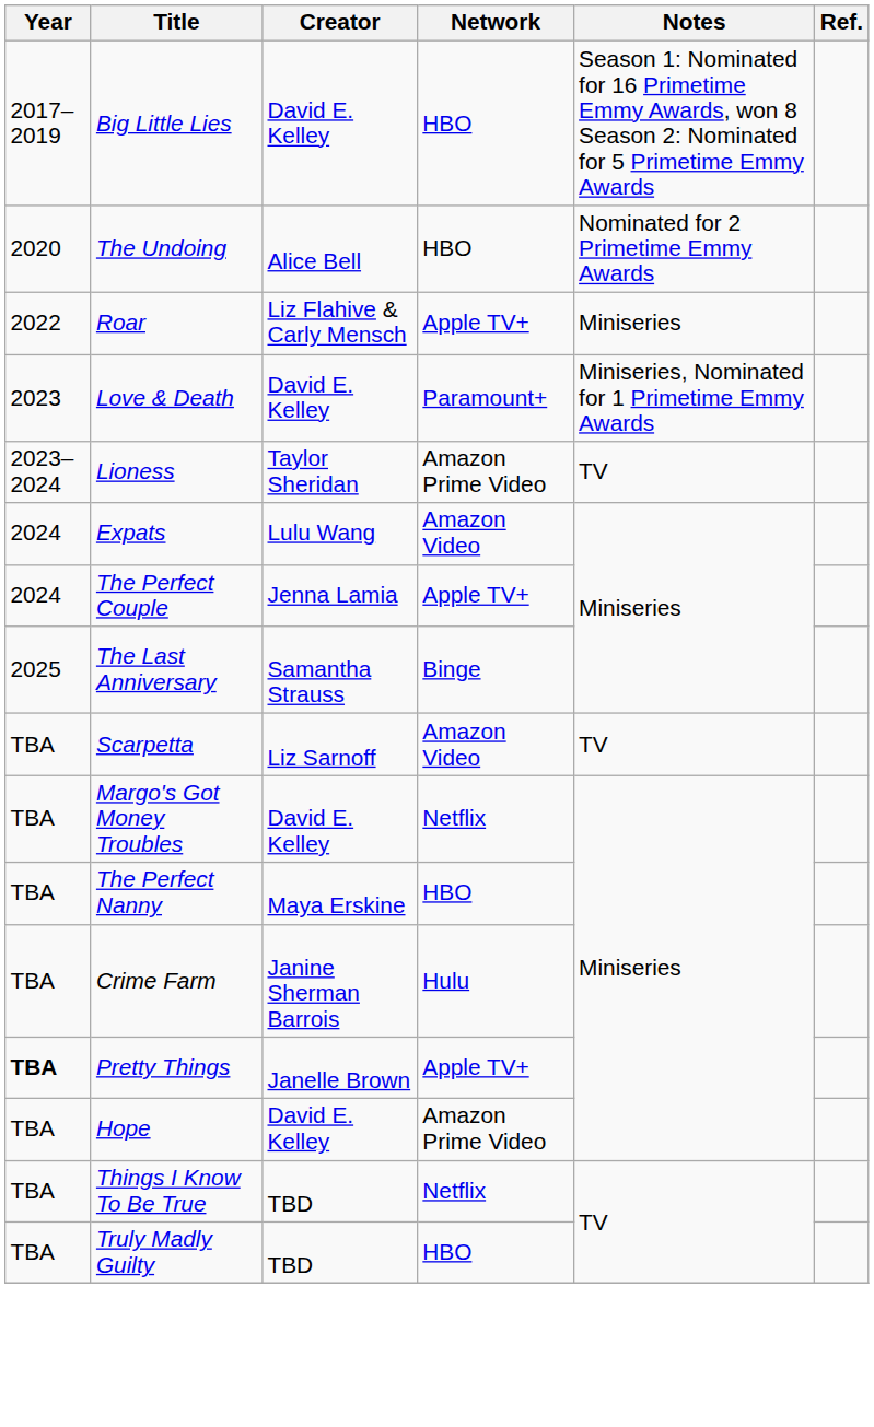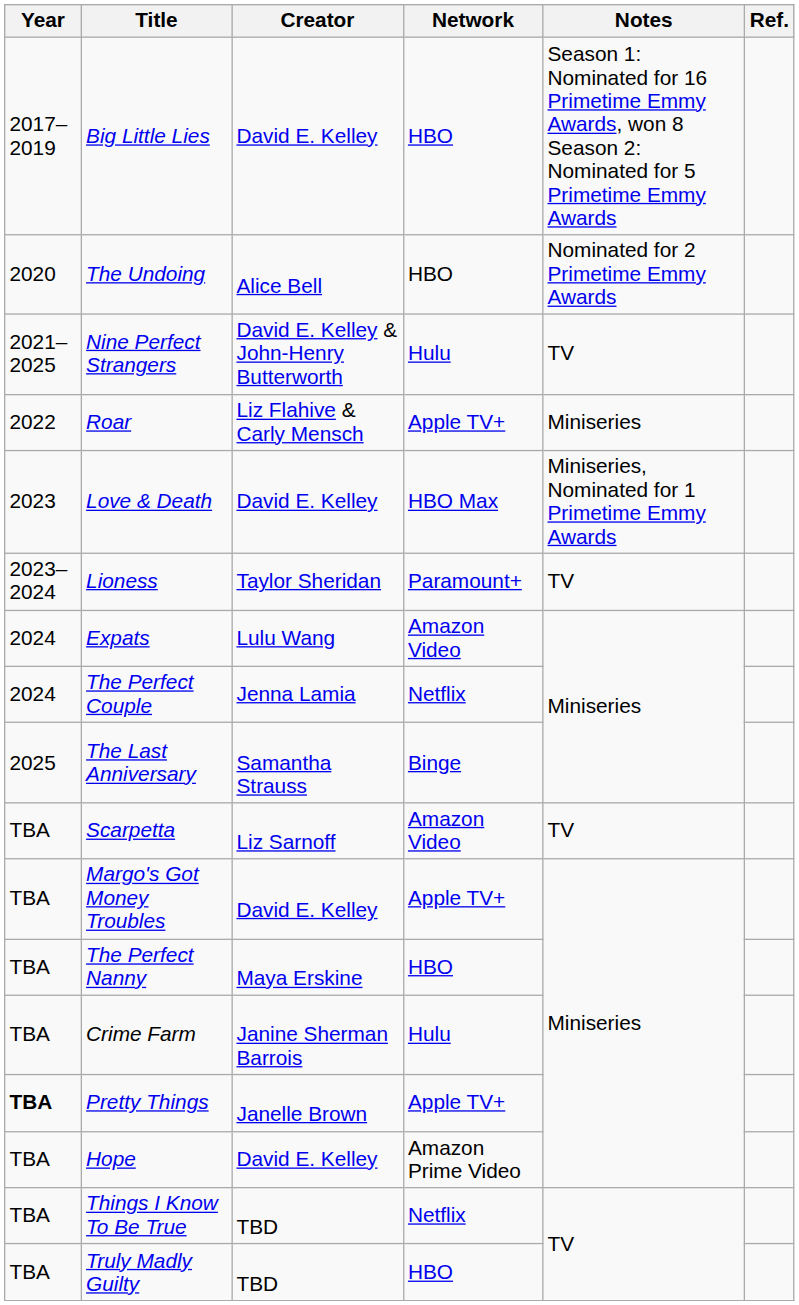 <table class="wikitable">
 <tr style="background:#ccc; text-align:center;">
 <th>Year</th>
 <th>Title</th>
 <th>Creator</th>
 <th>Network</th>
 <th>Notes</th>
 <th>Ref.</th>
 </tr>
 <tr>
 <td>2017–2019</td>
 <td><em><a href='#'>Big Little Lies</a></em></td>
 <td><a href='#'>David E. Kelley</a></td>
 <td><a href='#'>HBO</a></td>
 <td>Season 1: Nominated for 16 <a href='#'>Primetime Emmy Awards</a>, won 8<br>Season 2: Nominated for 5 <a href='#'>Primetime Emmy Awards</a></td>
 <td style="text-align:center;"></td>
 </tr>
 <tr>
 <td>2020</td>
 <td><em><a href='#'>The Undoing</a></em></td>
 <td><br><a href='#'>Alice Bell</a></td>
 <td>HBO</td>
 <td>Nominated for 2  <a href='#'>Primetime Emmy Awards</a></td>
 <td style="text-align:center;"></td>
 </tr>
 <tr>
+<td>2021–2025</td>
+<td><em><a href='#'>Nine Perfect Strangers</a></em></td>
+<td><a href='#'>David E. Kelley</a> & <a href='#'>John-Henry Butterworth</a></td>
+<td><a href='#'>Hulu</a></td>
+<td>TV</td>
+<td style="text-align:center;"></td>
+</tr>
+<tr>
 <td>2022</td>
 <td><em><a href='#'>Roar</a></em></td>
 <td><a href='#'>Liz Flahive</a> & <a href='#'>Carly Mensch</a></td>
 <td><a href='#'>Apple TV+</a></td>
 <td>Miniseries</td>
 <td style="text-align:center;"></td>
 </tr>
 <tr>
 <td>2023</td>
 <td><em><a href='#'>Love & Death</a></em></td>
 <td><a href='#'>David E. Kelley</a></td>
-<td><a href='#'>Paramount+</a></td>
+<td><a href='#'>HBO Max</a></td>
 <td>Miniseries, Nominated for 1  <a href='#'>Primetime Emmy Awards</a></td>
 <td style="text-align:center;"></td>
 </tr>
 <tr>
 <td>2023–2024</td>
 <td><em><a href='#'>Lioness</a></em></td>
 <td><a href='#'>Taylor Sheridan</a></td>
-<td>Amazon Prime Video</td>
+<td><a href='#'>Paramount+</a></td>
 <td>TV</td>
 <td style="text-align:center;"></td>
 </tr>
 <tr>
 <td>2024</td>
 <td><em><a href='#'>Expats</a></em></td>
 <td><a href='#'>Lulu Wang</a></td>
 <td><a href='#'>Amazon Video</a></td>
 <td rowspan=3>Miniseries</td>
 <td style="text-align:center;"></td>
 </tr>
 <tr>
 <td>2024</td>
 <td><em><a href='#'>The Perfect Couple</a></em></td>
 <td><a href='#'>Jenna Lamia</a></td>
-<td><a href='#'>Apple TV+</a></td>
+<td><a href='#'>Netflix</a></td>
 <td style="text-align:center;"></td>
 </tr>
 <tr>
 <td>2025</td>
 <td><em><a href='#'>The Last Anniversary</a></em></td>
 <td><br><a href='#'>Samantha Strauss</a></td>
 <td><a href='#'>Binge</a></td>
 <td style="text-align:center;"></td>
 </tr>
 <tr>
 <td>TBA</td>
 <td><em><a href='#'>Scarpetta</a></em></td>
 <td><br><a href='#'>Liz Sarnoff</a></td>
 <td><a href='#'>Amazon Video</a></td>
 <td>TV</td>
 <td style="text-align:center;"></td>
 </tr>
 <tr>
 <td>TBA</td>
 <td><em><a href='#'>Margo's Got Money Troubles</a></em></td>
 <td><br><a href='#'>David E. Kelley</a></td>
-<td><a href='#'>Netflix</a></td>
+<td><a href='#'>Apple TV+</a></td>
 <td rowspan=5>Miniseries</td>
 <td style="text-align:center;"></td>
 </tr>
 <tr>
 <td>TBA</td>
 <td><em><a href='#'>The Perfect Nanny</a></em></td>
 <td><br><a href='#'>Maya Erskine</a></td>
 <td><a href='#'>HBO</a></td>
 <td style="text-align:center;"></td>
 </tr>
 <tr>
 <td>TBA</td>
 <td><em>Crime Farm</em></td>
 <td><br><a href='#'>Janine Sherman Barrois</a></td>
 <td><a href='#'>Hulu</a></td>
 <td style="text-align:center;"></td>
 </tr>
 <tr>
 <td><strong>TBA</strong></td>
 <td><em><a href='#'>Pretty Things</a></em></td>
 <td><br><a href='#'>Janelle Brown</a></td>
 <td><a href='#'>Apple TV+</a></td>
 <td style="text-align:center;"></td>
 </tr>
 <tr>
 <td>TBA</td>
 <td><em><a href='#'>Hope</a></em></td>
 <td><a href='#'>David E. Kelley</a></td>
 <td>Amazon Prime Video</td>
 <td style="text-align:center;"></td>
 </tr>
 <tr>
 <td>TBA</td>
 <td><em><a href='#'>Things I Know To Be True</a></em></td>
 <td><br>TBD</td>
 <td><a href='#'>Netflix</a></td>
 <td rowspan=2>TV</td>
 <td style="text-align:center;"></td>
 </tr>
 <tr>
 <td>TBA</td>
 <td><em><a href='#'>Truly Madly Guilty</a></em></td>
 <td><br>TBD</td>
 <td><a href='#'>HBO</a></td>
 <td style="text-align:center;"></td>
 </tr>
 <tr>
 </tr>
 </table>
